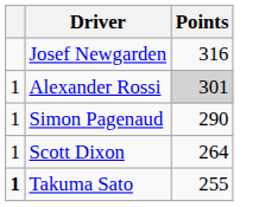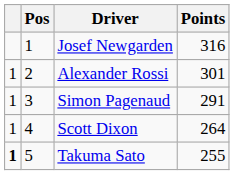 <table class="wikitable" style="font-size: 95%;">
 <tr>
 <th></th>
+<th>Pos</th>
 <th>Driver</th>
 <th>Points</th>
 </tr>
 <tr>
 <td align="left"></td>
+<td>1</td>
 <td> <a href='#'>Josef Newgarden</a></td>
 <td align="right">316</td>
 </tr>
 <tr>
 <td align="left"> 1</td>
+<td>2</td>
 <td> <a href='#'>Alexander Rossi</a></td>
-<td align="right" style="background: lightgrey;">301</td>
+<td align="right">301</td>
 </tr>
 <tr>
 <td align="left"> 1</td>
+<td>3</td>
 <td> <a href='#'>Simon Pagenaud</a></td>
-<td align="right">290</td>
+<td align="right">291</td>
 </tr>
 <tr>
 <td align="left"> 1</td>
+<td>4</td>
 <td> <a href='#'>Scott Dixon</a></td>
 <td align="right">264</td>
 </tr>
 <tr>
 <td align="left"><strong> 1</strong></td>
+<td>5</td>
 <td> <a href='#'>Takuma Sato</a></td>
 <td align="right">255</td>
 </tr>
 </table>
